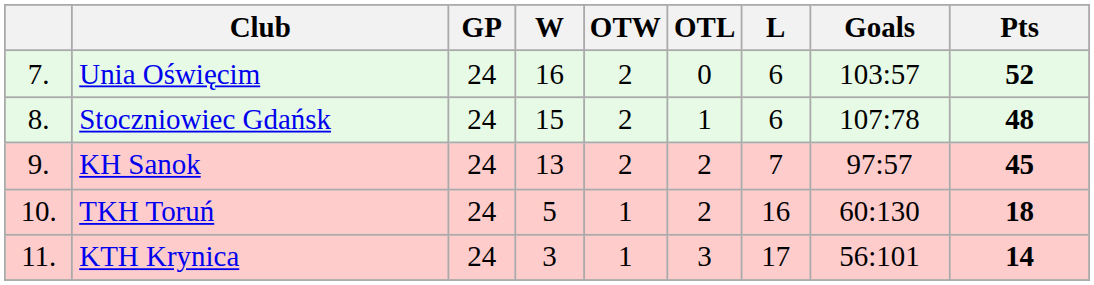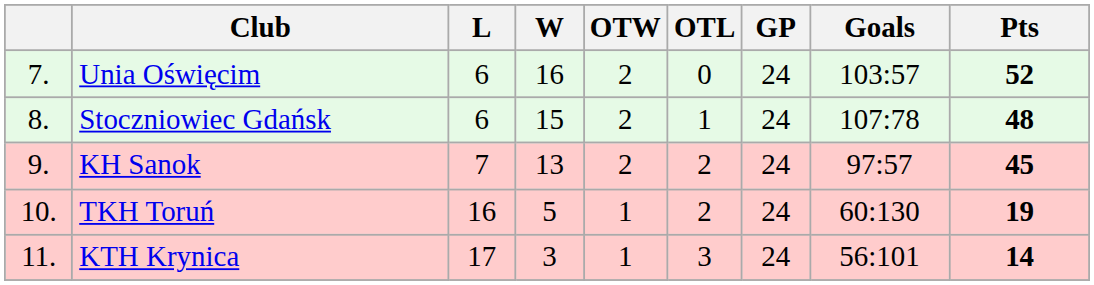 <table class="wikitable">
 <tr>
 <th width="30"></th>
 <th width="200">Club</th>
-<th width="30">GP</th>
+<th width="30">L</th>
 <th width="30">W</th>
 <th width="30">OTW</th>
 <th width="30">OTL</th>
-<th width="30">L</th>
+<th width="30">GP</th>
 <th width="70">Goals</th>
 <th width="70">Pts</th>
 </tr>
 <tr bgcolor="#e6fae6" align="center">
 <td>7.</td>
 <td align="left"><a href='#'>Unia Oświęcim</a></td>
-<td>24</td>
+<td>6</td>
 <td>16</td>
 <td>2</td>
 <td>0</td>
-<td>6</td>
+<td>24</td>
 <td>103:57</td>
 <td><strong>52</strong></td>
 </tr>
 <tr bgcolor="#e6fae6" align="center">
 <td>8.</td>
 <td align="left"><a href='#'>Stoczniowiec Gdańsk</a></td>
-<td>24</td>
+<td>6</td>
 <td>15</td>
 <td>2</td>
 <td>1</td>
-<td>6</td>
+<td>24</td>
 <td>107:78</td>
 <td><strong>48</strong></td>
 </tr>
 <tr bgcolor="#FFCCCC" align="center">
 <td>9.</td>
 <td align="left"><a href='#'>KH Sanok</a></td>
-<td>24</td>
+<td>7</td>
 <td>13</td>
 <td>2</td>
 <td>2</td>
-<td>7</td>
+<td>24</td>
 <td>97:57</td>
 <td><strong>45</strong></td>
 </tr>
 <tr bgcolor="#FFCCCC" align="center">
 <td>10.</td>
 <td align="left"><a href='#'>TKH Toruń</a></td>
-<td>24</td>
+<td>16</td>
 <td>5</td>
 <td>1</td>
 <td>2</td>
-<td>16</td>
+<td>24</td>
 <td>60:130</td>
-<td><strong>18</strong></td>
+<td><strong>19</strong></td>
 </tr>
 <tr bgcolor="#FFCCCC" align="center">
 <td>11.</td>
 <td align="left"><a href='#'>KTH Krynica</a></td>
-<td>24</td>
+<td>17</td>
 <td>3</td>
 <td>1</td>
 <td>3</td>
-<td>17</td>
+<td>24</td>
 <td>56:101</td>
 <td><strong>14</strong></td>
 </tr>
 </table>
